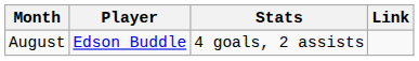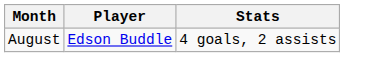 <table class=wikitable>
 <tr>
 <th>Month</th>
 <th>Player</th>
 <th>Stats</th>
-<th>Link</th>
 </tr>
 <tr>
 <td>August</td>
 <td> <a href='#'>Edson Buddle</a></td>
 <td>4 goals, 2 assists</td>
-<td></td>
 </tr>
 </table>
